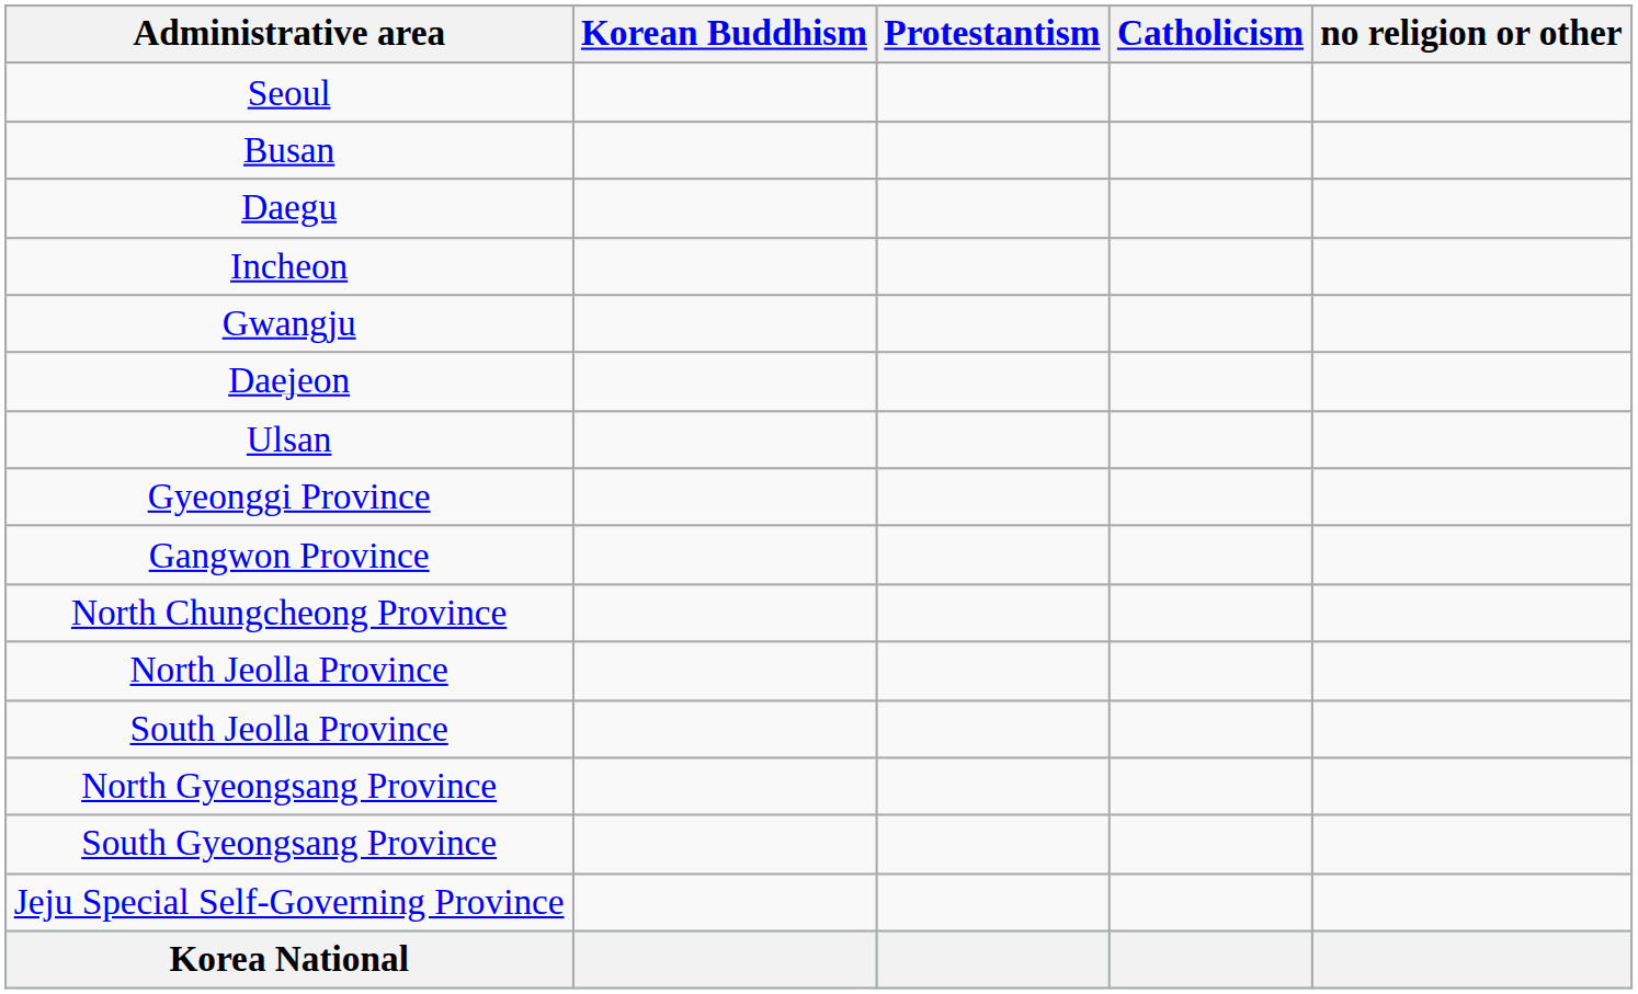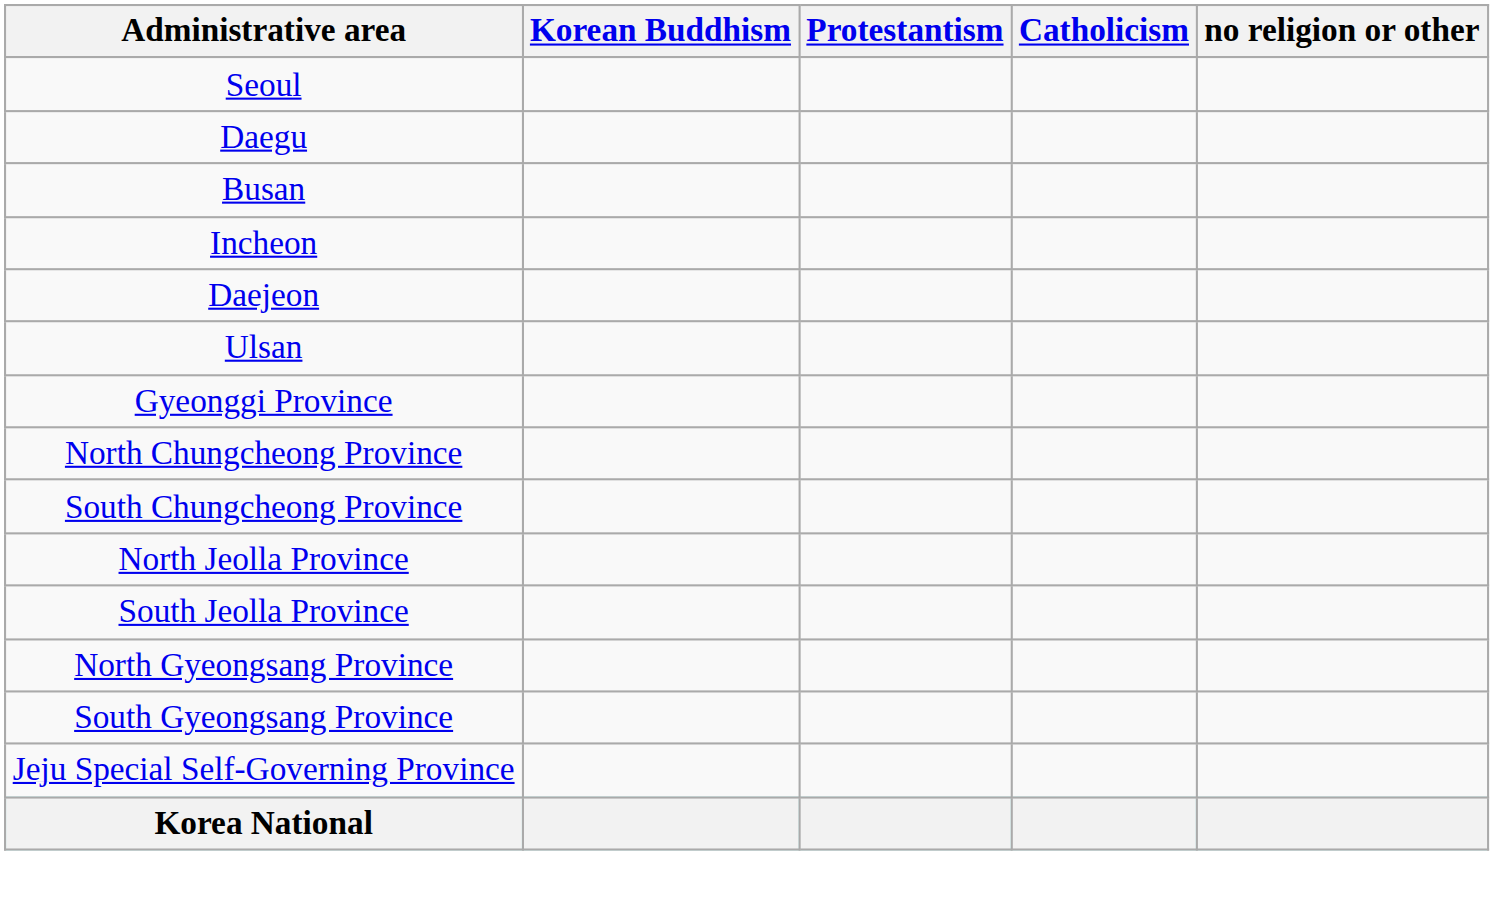 <table class="wikitable sortable" style="text-align:center;">
 <tr>
 <th>Administrative area</th>
 <th><a href='#'>Korean Buddhism</a></th>
 <th><a href='#'>Protestantism</a></th>
 <th><a href='#'>Catholicism</a></th>
 <th>no religion or other</th>
 </tr>
 <tr>
 <td><a href='#'>Seoul</a></td>
 <td></td>
 <td></td>
 <td></td>
 <td></td>
 </tr>
 <tr>
+<td><a href='#'>Daegu</a></td>
+<td></td>
+<td></td>
+<td></td>
+<td></td>
+</tr>
+<tr>
 <td><a href='#'>Busan</a></td>
 <td></td>
 <td></td>
 <td></td>
 <td></td>
 </tr>
 <tr>
-<td><a href='#'>Daegu</a></td>
-<td></td>
-<td></td>
-<td></td>
-<td></td>
-</tr>
-<tr>
 <td><a href='#'>Incheon</a></td>
-<td></td>
-<td></td>
-<td></td>
-<td></td>
-</tr>
-<tr>
-<td><a href='#'>Gwangju</a></td>
 <td></td>
 <td></td>
 <td></td>
 <td></td>
 </tr>
 <tr>
 <td><a href='#'>Daejeon</a></td>
 <td></td>
 <td></td>
 <td></td>
 <td></td>
 </tr>
 <tr>
 <td><a href='#'>Ulsan</a></td>
 <td></td>
 <td></td>
 <td></td>
 <td></td>
 </tr>
 <tr>
 <td><a href='#'>Gyeonggi Province</a></td>
 <td></td>
 <td></td>
 <td></td>
 <td></td>
 </tr>
 <tr>
-<td><a href='#'>Gangwon Province</a></td>
+<td><a href='#'>North Chungcheong Province</a></td>
 <td></td>
 <td></td>
 <td></td>
 <td></td>
 </tr>
 <tr>
-<td><a href='#'>North Chungcheong Province</a></td>
+<td><a href='#'>South Chungcheong Province</a></td>
 <td></td>
 <td></td>
 <td></td>
 <td></td>
 </tr>
 <tr>
 <td><a href='#'>North Jeolla Province</a></td>
 <td></td>
 <td></td>
 <td></td>
 <td></td>
 </tr>
 <tr>
 <td><a href='#'>South Jeolla Province</a></td>
 <td></td>
 <td></td>
 <td></td>
 <td></td>
 </tr>
 <tr>
 <td><a href='#'>North Gyeongsang Province</a></td>
 <td></td>
 <td></td>
 <td></td>
 <td></td>
 </tr>
 <tr>
 <td><a href='#'>South Gyeongsang Province</a></td>
 <td></td>
 <td></td>
 <td></td>
 <td></td>
 </tr>
 <tr>
 <td><a href='#'>Jeju Special Self-Governing Province</a></td>
 <td></td>
 <td></td>
 <td></td>
 <td></td>
 </tr>
 <tr style="background:#9ff;">
 <th>Korea National</th>
 <th></th>
 <th></th>
 <th></th>
 <th></th>
 </tr>
 </table>
